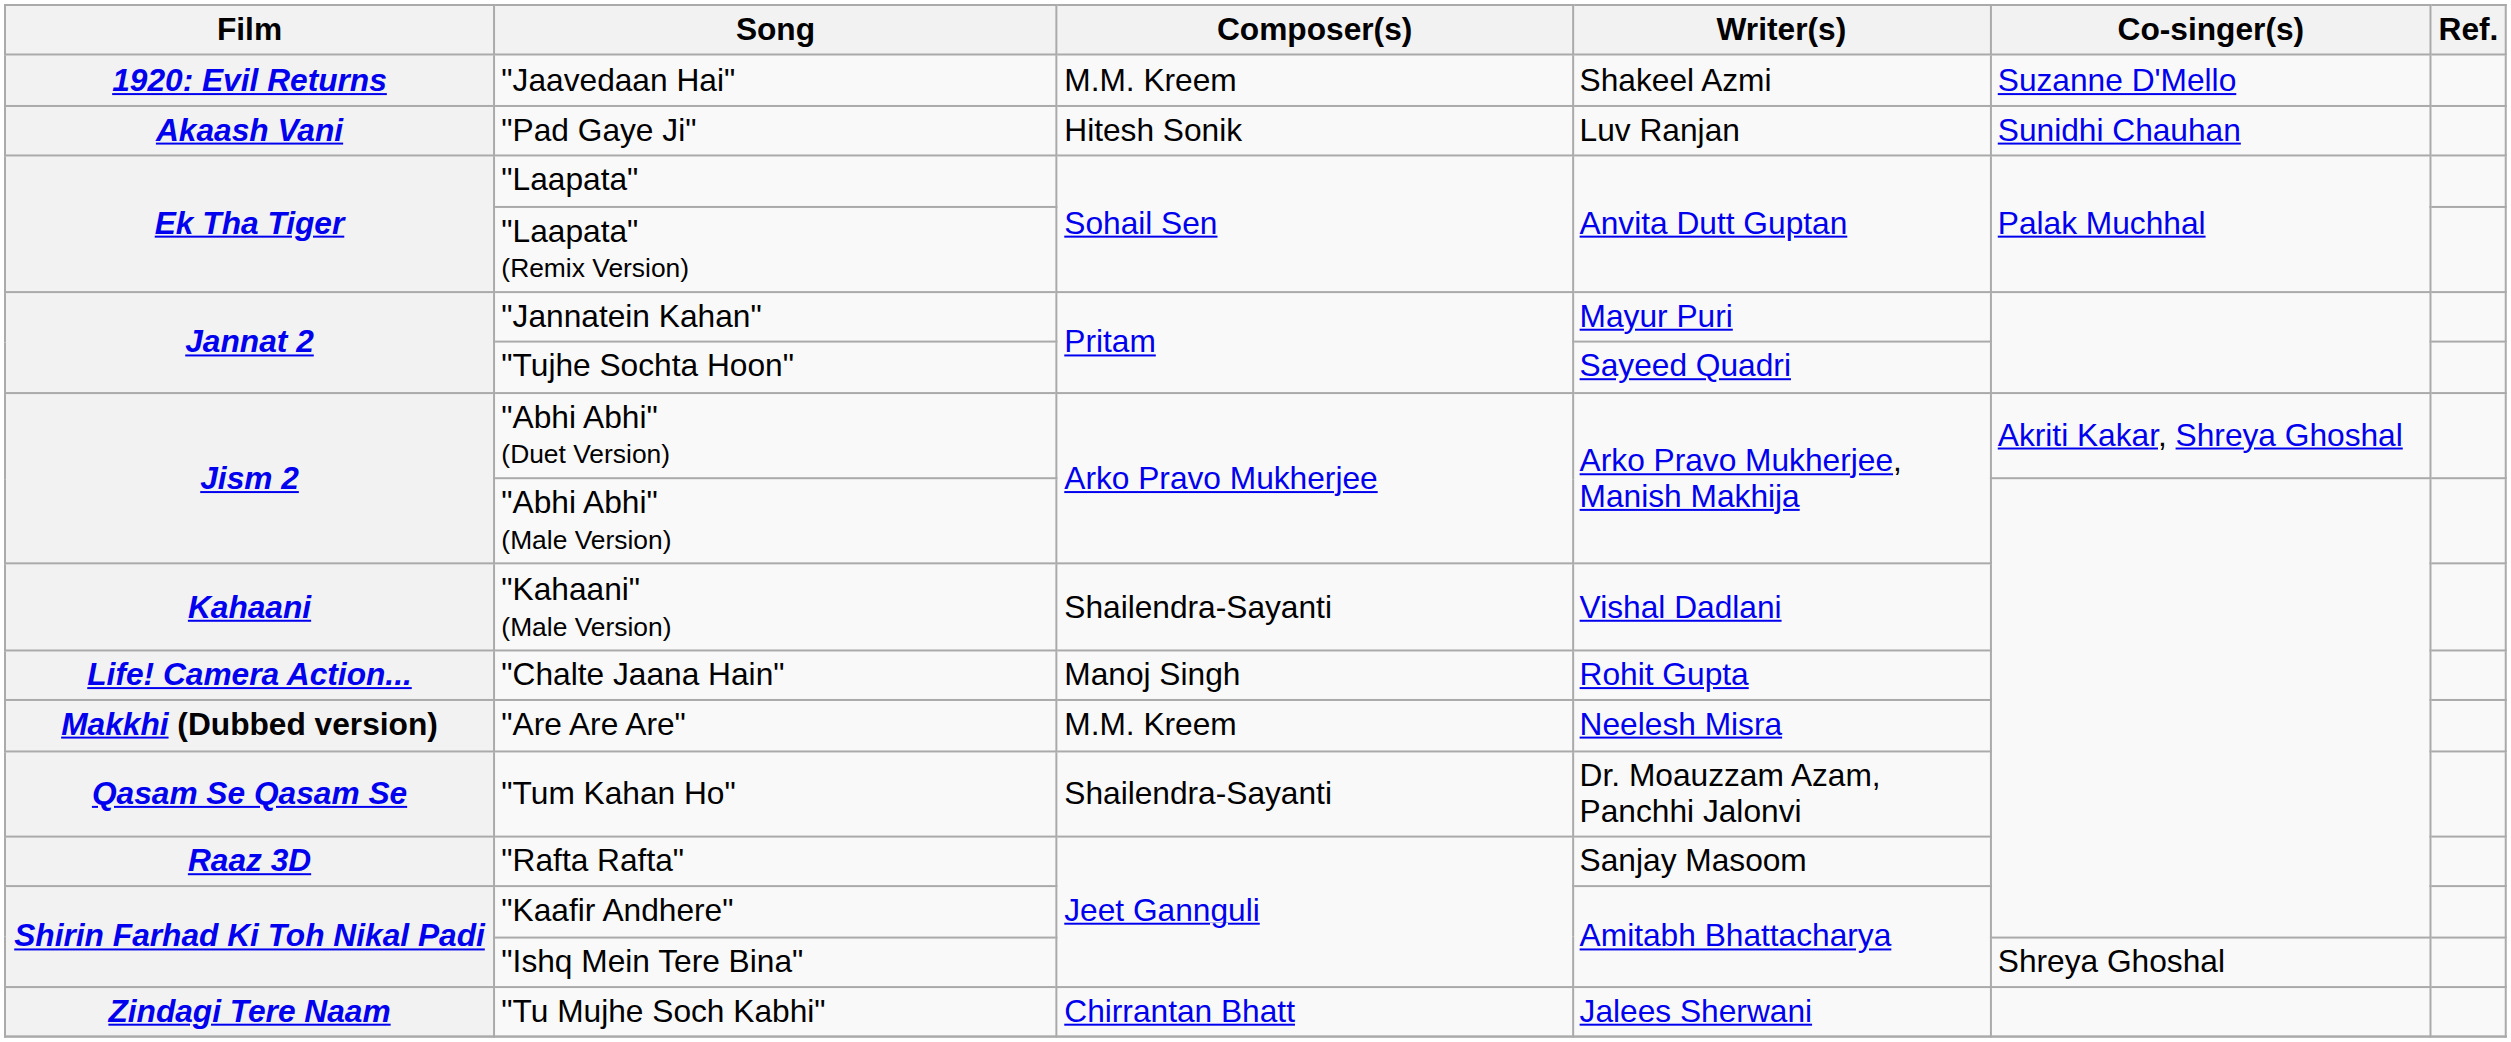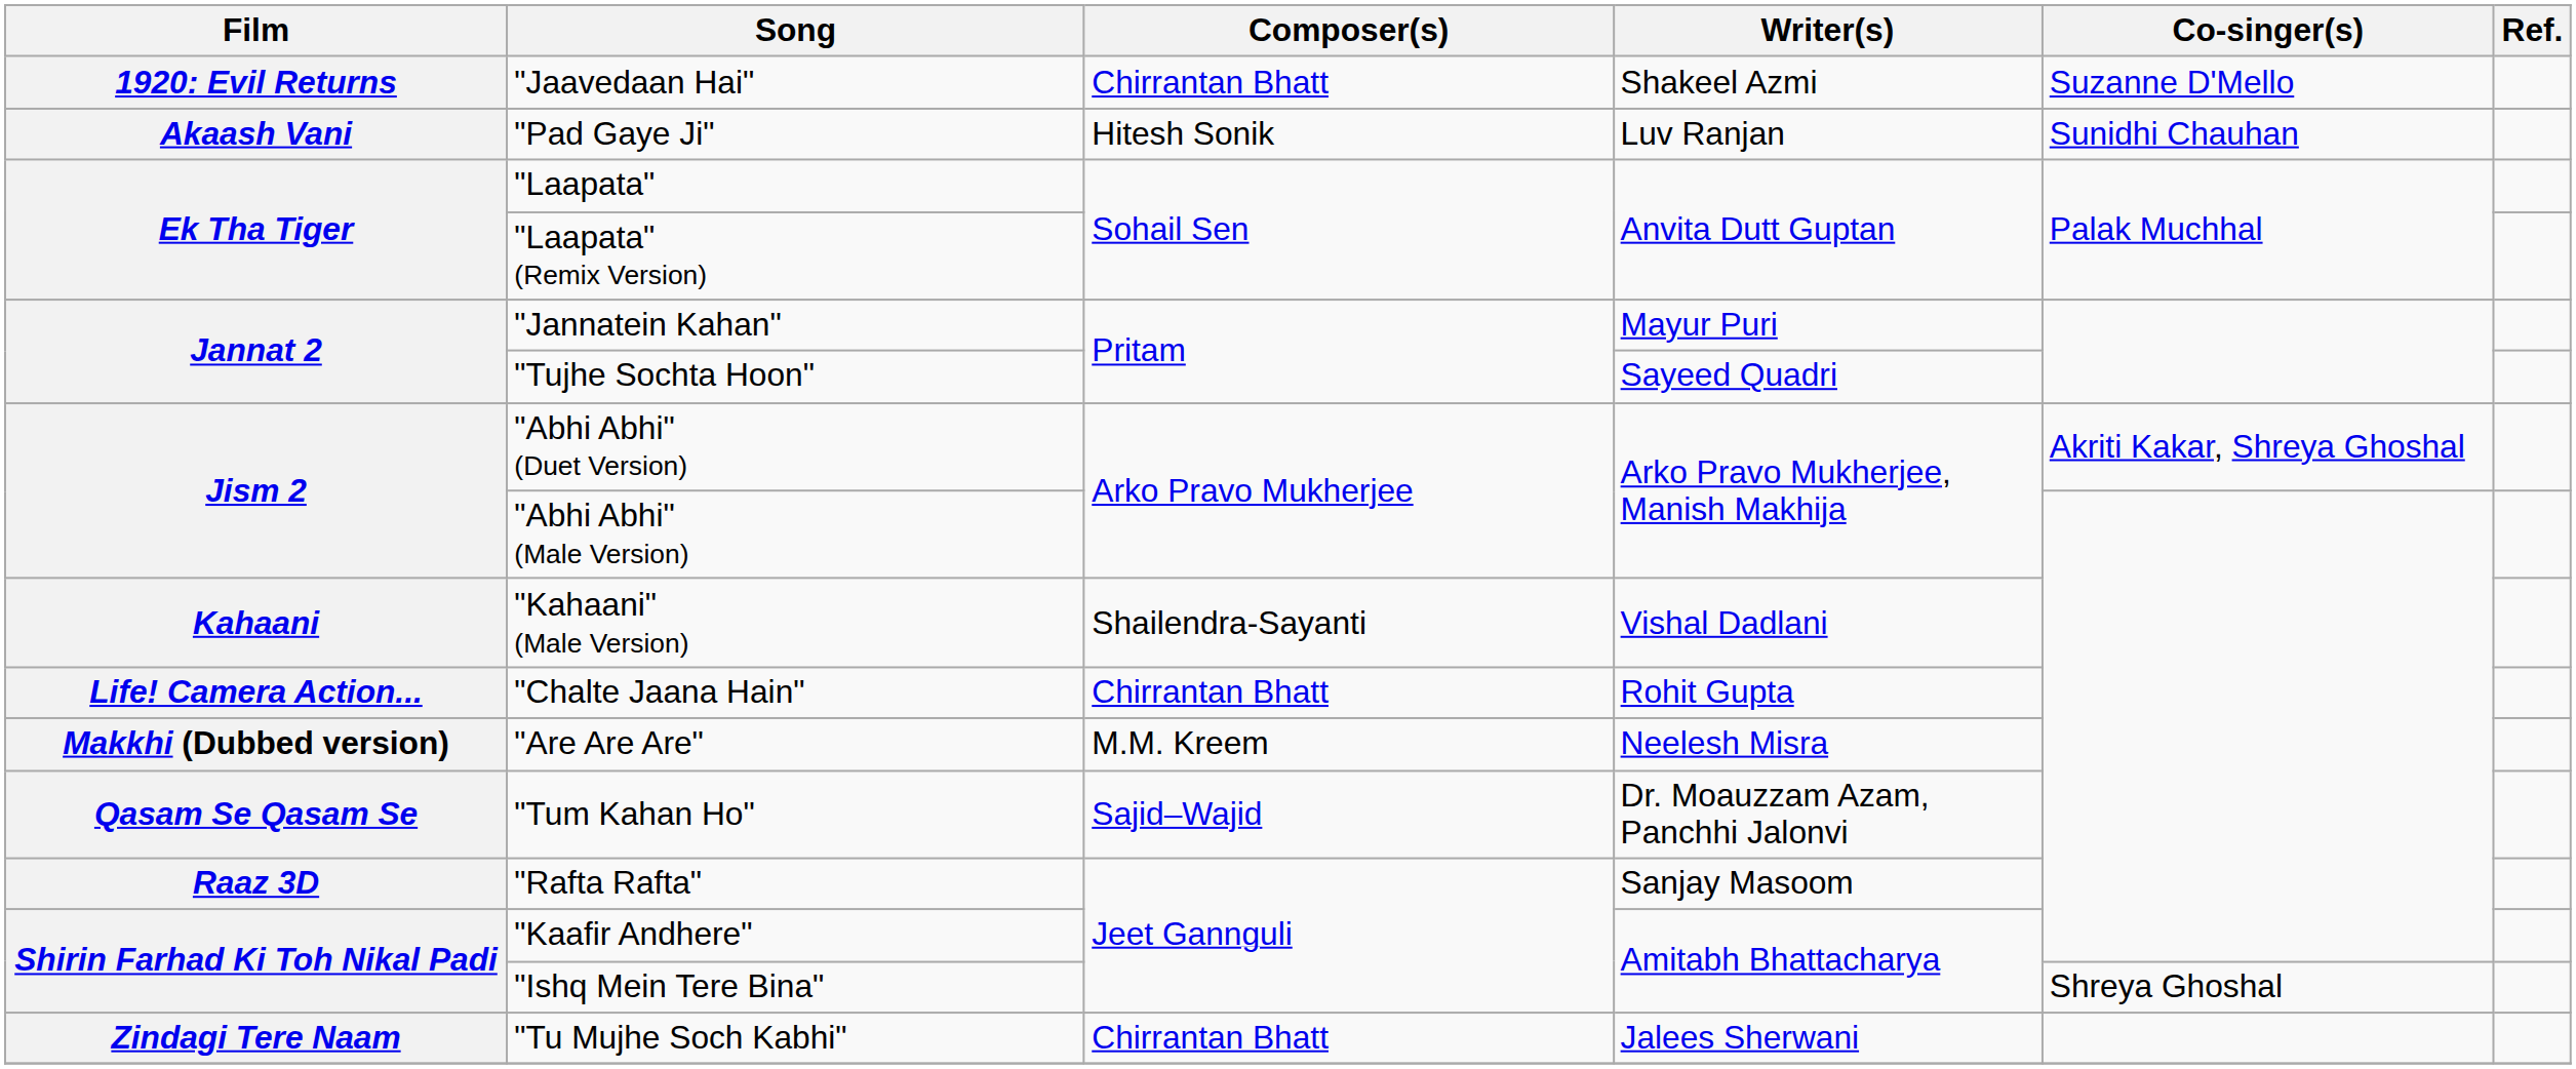 <table class="wikitable plainrowheaders" width="100%" textcolor:#000;">
 <tr>
 <th scope="col" width=20%><strong>Film</strong></th>
 <th scope="col" width=23%><strong>Song</strong></th>
 <th scope="col" width=21%><strong>Composer(s)</strong></th>
 <th scope="col" width=17%><strong>Writer(s)</strong></th>
 <th scope="col" width=18%><strong>Co-singer(s)</strong></th>
 <th scope="col" width=1%><strong>Ref.</strong></th>
 </tr>
 <tr>
 <th scope="row"><em><a href='#'>1920: Evil Returns</a></em></th>
 <td>"Jaavedaan Hai"</td>
-<td>M.M. Kreem</td>
+<td><a href='#'>Chirrantan Bhatt</a></td>
 <td>Shakeel Azmi</td>
 <td><a href='#'>Suzanne D'Mello</a></td>
 <td></td>
 </tr>
 <tr>
 <th scope="row"><em><a href='#'>Akaash Vani</a></em></th>
 <td>"Pad Gaye Ji"</td>
 <td>Hitesh Sonik</td>
 <td>Luv Ranjan</td>
 <td><a href='#'>Sunidhi Chauhan</a></td>
 <td></td>
 </tr>
 <tr>
 <th scope="row" rowspan="2"><em><a href='#'>Ek Tha Tiger</a></em></th>
 <td>"Laapata"</td>
 <td rowspan="2"><a href='#'>Sohail Sen</a></td>
 <td rowspan="2"><a href='#'>Anvita Dutt Guptan</a></td>
 <td rowspan="2"><a href='#'>Palak Muchhal</a></td>
 <td></td>
 </tr>
 <tr>
 <td>"Laapata"<br><small>(Remix Version)</small></td>
 <td></td>
 </tr>
 <tr>
 <th scope="row" rowspan="2"><em><a href='#'>Jannat 2</a></em></th>
 <td>"Jannatein Kahan"</td>
 <td rowspan="2"><a href='#'>Pritam</a></td>
 <td><a href='#'>Mayur Puri</a></td>
 <td rowspan="2"></td>
 <td></td>
 </tr>
 <tr>
 <td>"Tujhe Sochta Hoon"</td>
 <td><a href='#'>Sayeed Quadri</a></td>
 <td></td>
 </tr>
 <tr>
 <th scope="row" rowspan="2"><em><a href='#'>Jism 2</a></em></th>
 <td>"Abhi Abhi"<br><small>(Duet Version)</small></td>
 <td rowspan="2"><a href='#'>Arko Pravo Mukherjee</a></td>
 <td rowspan="2"><a href='#'>Arko Pravo Mukherjee</a>, <a href='#'>Manish Makhija</a></td>
 <td><a href='#'>Akriti Kakar</a>, <a href='#'>Shreya Ghoshal</a></td>
 <td></td>
 </tr>
 <tr>
 <td>"Abhi Abhi"<br><small>(Male Version)</small></td>
 <td rowspan="7"></td>
 <td></td>
 </tr>
 <tr>
 <th scope="row"><em><a href='#'>Kahaani</a></em></th>
 <td>"Kahaani"<br><small>(Male Version)</small></td>
 <td>Shailendra-Sayanti</td>
 <td><a href='#'>Vishal Dadlani</a></td>
 <td></td>
 </tr>
 <tr>
 <th scope="row"><em><a href='#'>Life! Camera Action...</a></em></th>
 <td>"Chalte Jaana Hain"</td>
-<td>Manoj Singh</td>
+<td><a href='#'>Chirrantan Bhatt</a></td>
 <td><a href='#'>Rohit Gupta</a></td>
 <td></td>
 </tr>
 <tr>
 <th scope="row"><em><a href='#'>Makkhi</a></em> (Dubbed version)</th>
 <td>"Are Are Are"</td>
 <td>M.M. Kreem</td>
 <td><a href='#'>Neelesh Misra</a></td>
 <td></td>
 </tr>
 <tr>
 <th scope="row"><em><a href='#'>Qasam Se Qasam Se</a></em></th>
 <td>"Tum Kahan Ho"</td>
-<td>Shailendra-Sayanti</td>
+<td><a href='#'>Sajid–Wajid</a></td>
 <td>Dr. Moauzzam Azam, Panchhi Jalonvi</td>
 <td></td>
 </tr>
 <tr>
 <th scope="row"><em><a href='#'>Raaz 3D</a></em></th>
 <td>"Rafta Rafta"</td>
 <td rowspan="3"><a href='#'>Jeet Gannguli</a></td>
 <td>Sanjay Masoom</td>
 <td></td>
 </tr>
 <tr>
 <th scope="row" rowspan="2"><em><a href='#'>Shirin Farhad Ki Toh Nikal Padi</a></em></th>
 <td>"Kaafir Andhere"</td>
 <td rowspan="2"><a href='#'>Amitabh Bhattacharya</a></td>
 <td></td>
 </tr>
 <tr>
 <td>"Ishq Mein Tere Bina"</td>
 <td>Shreya Ghoshal</td>
 <td></td>
 </tr>
 <tr>
 <th scope="row"><em><a href='#'>Zindagi Tere Naam</a></em></th>
 <td>"Tu Mujhe Soch Kabhi"</td>
 <td><a href='#'>Chirrantan Bhatt</a></td>
 <td><a href='#'>Jalees Sherwani</a></td>
 <td></td>
 <td></td>
 </tr>
 <tr>
 </tr>
 </table>
